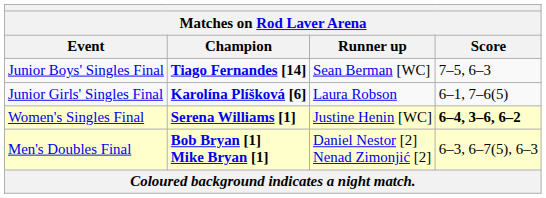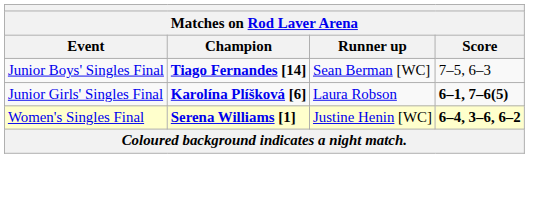 <table class="wikitable collapsible uncollapsed">
 <tr>
 <th colspan=4></th>
 </tr>
 <tr>
 <th colspan=4><strong>Matches on <a href='#'>Rod Laver Arena</a></strong></th>
 </tr>
 <tr>
 <th>Event</th>
 <th>Champion</th>
 <th>Runner up</th>
 <th>Score</th>
 </tr>
 <tr align=left>
 <td><a href='#'>Junior Boys' Singles Final</a></td>
 <td> <strong><a href='#'>Tiago Fernandes</a> [14]</strong></td>
 <td> <a href='#'>Sean Berman</a> [WC]</td>
 <td>7–5, 6–3</td>
 </tr>
 <tr align=left>
 <td><a href='#'>Junior Girls' Singles Final</a></td>
 <td><strong> <a href='#'>Karolína Plíšková</a> [6]</strong></td>
 <td> <a href='#'>Laura Robson</a></td>
-<td>6–1, 7–6(5)</td>
+<td><strong>6–1, 7–6(5)</strong></td>
 </tr>
 <tr style="text-align:left; background:#ffc;">
 <td><a href='#'>Women's Singles Final</a></td>
 <td><strong> <a href='#'>Serena Williams</a> [1]</strong></td>
 <td> <a href='#'>Justine Henin</a> [WC]</td>
 <td><strong>6–4, 3–6, 6–2</strong></td>
 </tr>
-<tr style="text-align:left; background:#ffc;">
-<td><a href='#'>Men's Doubles Final</a></td>
-<td><strong> <a href='#'>Bob Bryan</a> [1]<br> <a href='#'>Mike Bryan</a> [1]</strong></td>
-<td> <a href='#'>Daniel Nestor</a> [2]<br> <a href='#'>Nenad Zimonjić</a> [2]</td>
-<td>6–3, 6–7(5), 6–3</td>
-</tr>
 <tr>
 <th colspan=4><em>Coloured background indicates a night match.</em></th>
 </tr>
 </table>
